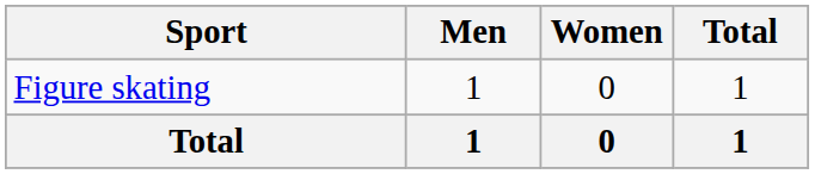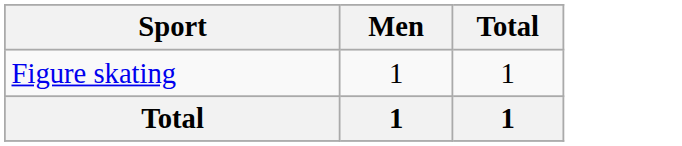 <table class="wikitable sortable" style="text-align:center;">
 <tr>
 <th width=180>Sport</th>
 <th width=55>Men</th>
-<th width=55>Women</th>
 <th width=55>Total</th>
 </tr>
 <tr>
 <td align=left><a href='#'>Figure skating</a></td>
 <td>1</td>
-<td>0</td>
 <td>1</td>
 </tr>
 <tr>
 <th>Total</th>
 <th>1</th>
-<th>0</th>
 <th>1</th>
 </tr>
 </table>
